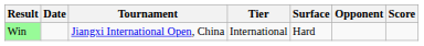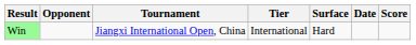 <table class="sortable wikitable">
 <tr>
 <th>Result</th>
-<th>Date</th>
+<th>Opponent</th>
 <th>Tournament</th>
 <th>Tier</th>
 <th>Surface</th>
-<th>Opponent</th>
+<th>Date</th>
 <th class="unsortable">Score</th>
 </tr>
 <tr>
 <td bgcolor=98FB98>Win</td>
-<td><a href='#'></a></td>
+<td></td>
 <td><a href='#'>Jiangxi International Open</a>, China</td>
 <td>International</td>
 <td>Hard</td>
-<td></td>
+<td><a href='#'></a></td>
 <td></td>
 </tr>
 </table>
